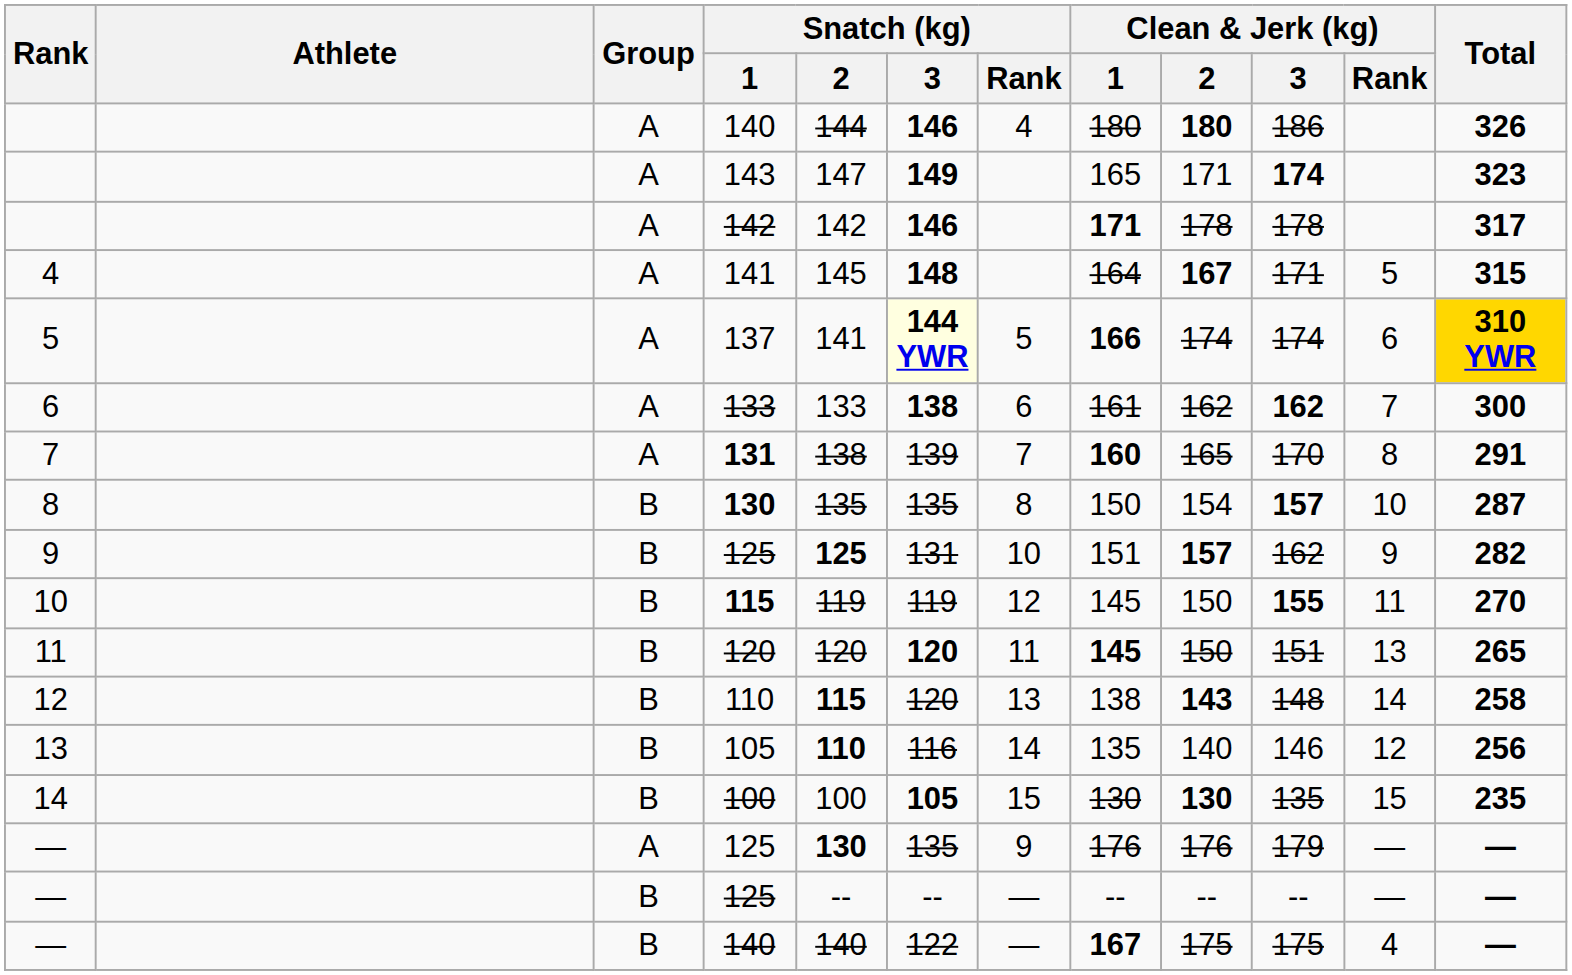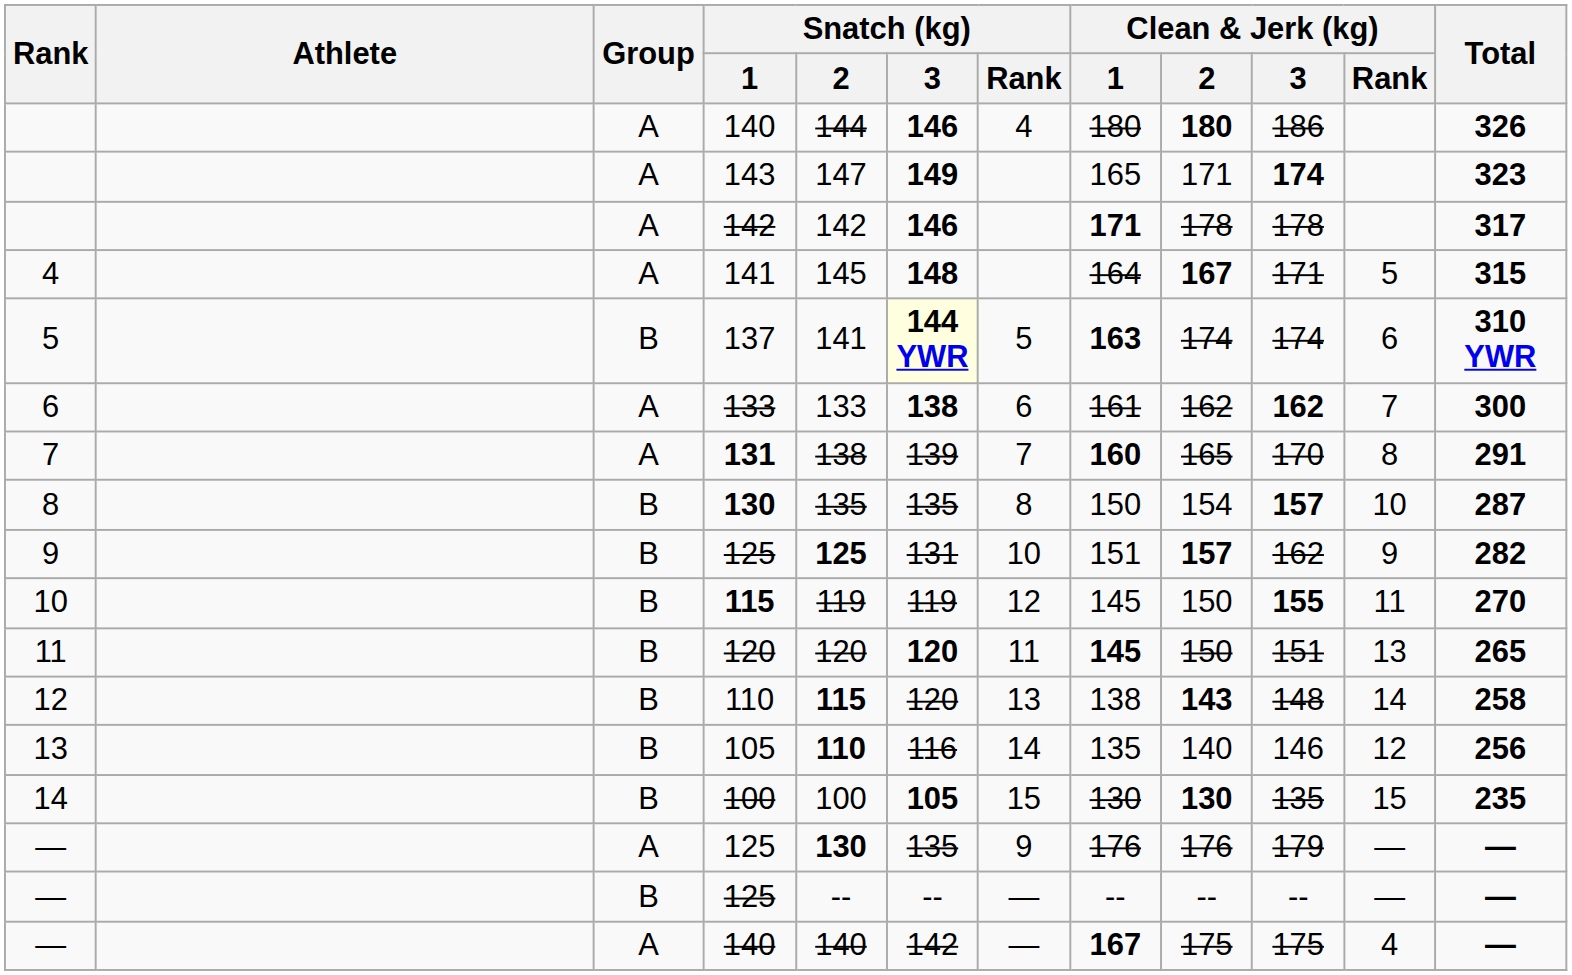 <table class = "wikitable" style="text-align:center;">
 <tr>
 <th rowspan=2 width=40>Rank</th>
 <th rowspan=2 width=250>Athlete</th>
 <th rowspan=2 width=50>Group</th>
 <th colspan=4>Snatch (kg)</th>
 <th colspan=4>Clean & Jerk (kg)</th>
 <th rowspan=2 width=60>Total</th>
 </tr>
 <tr>
 <th width=40>1</th>
 <th width=40>2</th>
 <th width=40>3</th>
 <th width=40>Rank</th>
 <th width=40>1</th>
 <th width=40>2</th>
 <th width=40>3</th>
 <th width=40>Rank</th>
 </tr>
 <tr>
 <td></td>
 <td align=left></td>
 <td>A</td>
 <td>140</td>
 <td><s>144</s></td>
 <td><strong>146</strong></td>
 <td>4</td>
 <td><s>180</s></td>
 <td><strong>180</strong></td>
 <td><s>186</s></td>
 <td></td>
 <td><strong>326</strong></td>
 </tr>
 <tr>
 <td></td>
 <td align=left></td>
 <td>A</td>
 <td>143</td>
 <td>147</td>
 <td><strong>149</strong></td>
 <td></td>
 <td>165</td>
 <td>171</td>
 <td><strong>174</strong></td>
 <td></td>
 <td><strong>323</strong></td>
 </tr>
 <tr>
 <td></td>
 <td align=left></td>
 <td>A</td>
 <td><s>142</s></td>
 <td>142</td>
 <td><strong>146</strong></td>
 <td></td>
 <td><strong>171</strong></td>
 <td><s>178</s></td>
 <td><s>178</s></td>
 <td></td>
 <td><strong>317</strong></td>
 </tr>
 <tr>
 <td>4</td>
 <td align=left></td>
 <td>A</td>
 <td>141</td>
 <td>145</td>
 <td><strong>148</strong></td>
 <td></td>
 <td><s>164</s></td>
 <td><strong>167</strong></td>
 <td><s>171</s></td>
 <td>5</td>
 <td><strong>315</strong></td>
 </tr>
 <tr>
 <td>5</td>
 <td align=left></td>
-<td>A</td>
+<td>B</td>
 <td>137</td>
 <td>141</td>
 <td style="background: lightyellow;"><strong>144</strong><br><strong><a href='#'>YWR</a></strong></td>
 <td>5</td>
-<td><strong>166</strong></td>
+<td><strong>163</strong></td>
 <td><s>174</s></td>
 <td><s>174</s></td>
 <td>6</td>
-<td style="background: gold;"><strong>310</strong><br><strong><a href='#'>YWR</a></strong></td>
+<td><strong>310</strong><br><strong><a href='#'>YWR</a></strong></td>
 </tr>
 <tr>
 <td>6</td>
 <td align=left></td>
 <td>A</td>
 <td><s>133</s></td>
 <td>133</td>
 <td><strong>138</strong></td>
 <td>6</td>
 <td><s>161</s></td>
 <td><s>162</s></td>
 <td><strong>162</strong></td>
 <td>7</td>
 <td><strong>300</strong></td>
 </tr>
 <tr>
 <td>7</td>
 <td align=left></td>
 <td>A</td>
 <td><strong>131</strong></td>
 <td><s>138</s></td>
 <td><s>139</s></td>
 <td>7</td>
 <td><strong>160</strong></td>
 <td><s>165</s></td>
 <td><s>170</s></td>
 <td>8</td>
 <td><strong>291</strong></td>
 </tr>
 <tr>
 <td>8</td>
 <td align=left></td>
 <td>B</td>
 <td><strong>130</strong></td>
 <td><s>135</s></td>
 <td><s>135</s></td>
 <td>8</td>
 <td>150</td>
 <td>154</td>
 <td><strong>157</strong></td>
 <td>10</td>
 <td><strong>287</strong></td>
 </tr>
 <tr>
 <td>9</td>
 <td align=left></td>
 <td>B</td>
 <td><s>125</s></td>
 <td><strong>125</strong></td>
 <td><s>131</s></td>
 <td>10</td>
 <td>151</td>
 <td><strong>157</strong></td>
 <td><s>162</s></td>
 <td>9</td>
 <td><strong>282</strong></td>
 </tr>
 <tr>
 <td>10</td>
 <td align=left></td>
 <td>B</td>
 <td><strong>115</strong></td>
 <td><s>119</s></td>
 <td><s>119</s></td>
 <td>12</td>
 <td>145</td>
 <td>150</td>
 <td><strong>155</strong></td>
 <td>11</td>
 <td><strong>270</strong></td>
 </tr>
 <tr>
 <td>11</td>
 <td align=left></td>
 <td>B</td>
 <td><s>120</s></td>
 <td><s>120</s></td>
 <td><strong>120</strong></td>
 <td>11</td>
 <td><strong>145</strong></td>
 <td><s>150</s></td>
 <td><s>151</s></td>
 <td>13</td>
 <td><strong>265</strong></td>
 </tr>
 <tr>
 <td>12</td>
 <td align=left></td>
 <td>B</td>
 <td>110</td>
 <td><strong>115</strong></td>
 <td><s>120</s></td>
 <td>13</td>
 <td>138</td>
 <td><strong>143</strong></td>
 <td><s>148</s></td>
 <td>14</td>
 <td><strong>258</strong></td>
 </tr>
 <tr>
 <td>13</td>
 <td align=left></td>
 <td>B</td>
 <td>105</td>
 <td><strong>110</strong></td>
 <td><s>116</s></td>
 <td>14</td>
 <td>135</td>
 <td>140</td>
 <td>146</td>
 <td>12</td>
 <td><strong>256</strong></td>
 </tr>
 <tr>
 <td>14</td>
 <td align=left></td>
 <td>B</td>
 <td><s>100</s></td>
 <td>100</td>
 <td><strong>105</strong></td>
 <td>15</td>
 <td><s>130</s></td>
 <td><strong>130</strong></td>
 <td><s>135</s></td>
 <td>15</td>
 <td><strong>235</strong></td>
 </tr>
 <tr>
 <td>—</td>
 <td align=left></td>
 <td>A</td>
 <td>125</td>
 <td><strong>130</strong></td>
 <td><s>135</s></td>
 <td>9</td>
 <td><s>176</s></td>
 <td><s>176</s></td>
 <td><s>179</s></td>
 <td>—</td>
 <td><strong>—</strong></td>
 </tr>
 <tr>
 <td>—</td>
 <td align=left></td>
 <td>B</td>
 <td><s>125</s></td>
 <td>--</td>
 <td>--</td>
 <td>—</td>
 <td>--</td>
 <td>--</td>
 <td>--</td>
 <td>—</td>
 <td><strong>—</strong></td>
 </tr>
 <tr>
 <td>—</td>
 <td align=left></td>
-<td>B</td>
+<td>A</td>
 <td><s>140</s></td>
 <td><s>140</s></td>
-<td><s>122</s></td>
+<td><s>142</s></td>
 <td>—</td>
 <td><strong>167</strong></td>
 <td><s>175</s></td>
 <td><s>175</s></td>
 <td>4</td>
 <td><strong>—</strong></td>
 </tr>
 </table>
